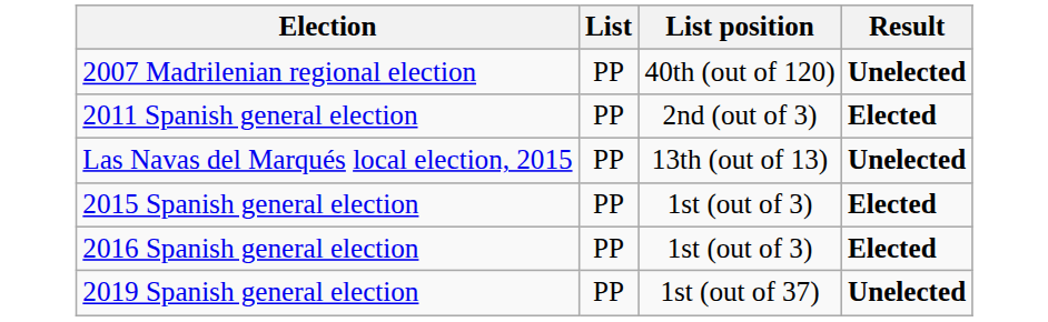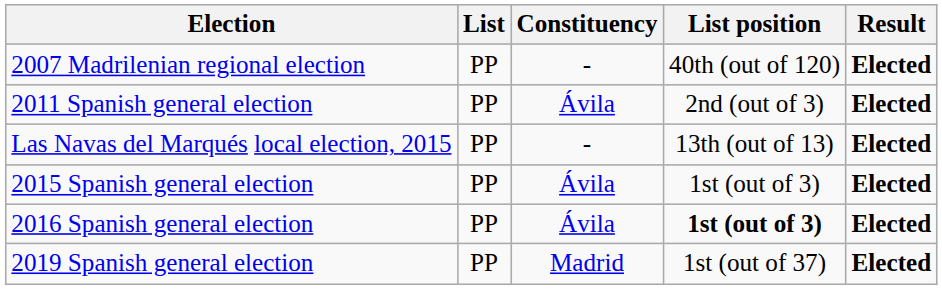 <table class="wikitable" style="text-align:left;margin:1em auto;">
 <tr>
 <th scope="col">Election</th>
 <th scope="col">List</th>
+<th scope="col">Constituency</th>
 <th scope="col">List position</th>
 <th scope="col">Result</th>
 </tr>
 <tr>
 <td><a href='#'>2007 Madrilenian regional election</a></td>
 <td align=center>PP</td>
+<td align=center>-</td>
 <td align=center>40th (out of 120)</td>
-<td><strong>Unelected</strong></td>
+<td><strong>Elected</strong></td>
 </tr>
 <tr>
 <td><a href='#'>2011 Spanish general election</a></td>
 <td align=center>PP</td>
+<td align=center><a href='#'>Ávila</a></td>
 <td align=center>2nd (out of 3)</td>
 <td><strong>Elected</strong></td>
 </tr>
 <tr>
 <td><a href='#'>Las Navas del Marqués</a> <a href='#'>local election, 2015</a></td>
 <td align=center>PP</td>
+<td align=center>-</td>
 <td align=center>13th (out of 13)</td>
-<td><strong>Unelected</strong></td>
+<td><strong>Elected</strong></td>
 </tr>
 <tr>
 <td><a href='#'>2015 Spanish general election</a></td>
 <td align=center>PP</td>
+<td align=center><a href='#'>Ávila</a></td>
 <td align=center>1st (out of 3)</td>
 <td><strong>Elected</strong></td>
 </tr>
 <tr>
 <td><a href='#'>2016 Spanish general election</a></td>
 <td align=center>PP</td>
-<td align=center>1st (out of 3)</td>
+<td align=center><a href='#'>Ávila</a></td>
+<td align=center><strong>1st (out of 3)</strong></td>
 <td><strong>Elected</strong></td>
 </tr>
 <tr>
 <td><a href='#'>2019 Spanish general election</a></td>
 <td align=center>PP</td>
+<td align=center><a href='#'>Madrid</a></td>
 <td align=center>1st (out of 37)</td>
-<td><strong>Unelected</strong></td>
+<td><strong>Elected</strong></td>
 </tr>
 </table>
